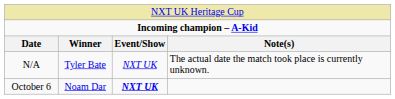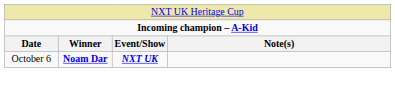 <table class="wikitable" style="text-align:center; width:100%;">
 <tr style="background:#EEE8AA;">
 <td colspan="4" style="text-align: center;"><a href='#'>NXT UK Heritage Cup</a></td>
 </tr>
 <tr>
 <td colspan="4" style="text-align: center;"><strong>Incoming champion – <a href='#'>A-Kid</a></strong></td>
 </tr>
 <tr>
 <th width=14%>Date</th>
 <th width=14%>Winner</th>
 <th width=14%>Event/Show</th>
 <th width=58%>Note(s)</th>
 </tr>
 <tr>
-<td>N/A<br></td>
-<td><a href='#'>Tyler Bate</a></td>
-<td><em><a href='#'>NXT UK</a></em></td>
-<td align=left>The actual date the match took place is currently unknown.</td>
-</tr>
-<tr>
 <td>October 6<br></td>
-<td><a href='#'>Noam Dar</a></td>
+<td><strong><a href='#'>Noam Dar</a></strong></td>
 <td><strong><em><a href='#'>NXT UK</a></em></strong></td>
 <td></td>
 </tr>
 </table>
